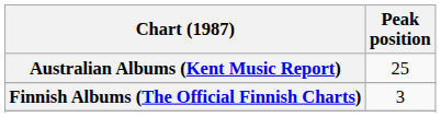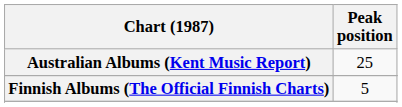 <table class="wikitable sortable plainrowheaders">
 <tr>
 <th>Chart (1987)</th>
 <th>Peak<br>position</th>
 </tr>
 <tr>
 <th scope="row">Australian Albums (<a href='#'>Kent Music Report</a>)</th>
 <td align="center">25</td>
 </tr>
 <tr>
 </tr>
 <tr>
 <th scope="row">Finnish Albums (<a href='#'>The Official Finnish Charts</a>)</th>
-<td align="center">3</td>
+<td align="center">5</td>
 </tr>
 <tr>
 </tr>
 <tr>
 </tr>
 <tr>
 </tr>
 <tr>
 </tr>
 <tr>
 </tr>
 <tr>
 </tr>
 <tr>
 </tr>
 </table>
